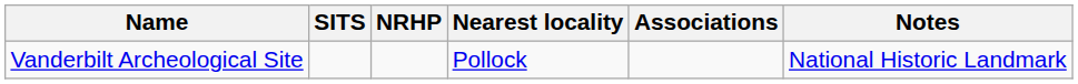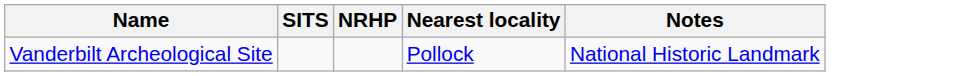 <table class="wikitable sortable">
 <tr>
 <th scope="col">Name</th>
 <th scope="col">SITS</th>
 <th scope="col">NRHP</th>
 <th scope="col">Nearest locality</th>
-<th scope="col">Associations</th>
 <th scope="col" class="unsortable">Notes</th>
 </tr>
 <tr>
 <td><a href='#'>Vanderbilt Archeological Site</a></td>
 <td></td>
 <td></td>
 <td><a href='#'>Pollock</a></td>
-<td></td>
 <td><a href='#'>National Historic Landmark</a></td>
 </tr>
 </table>
